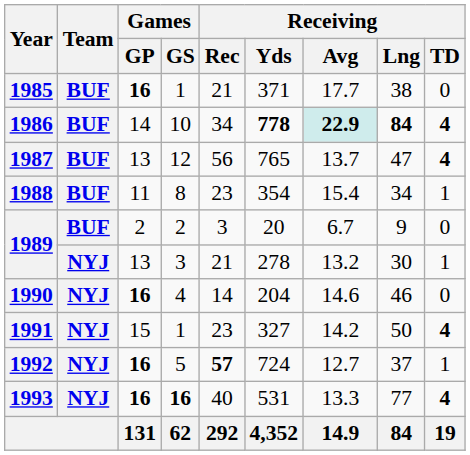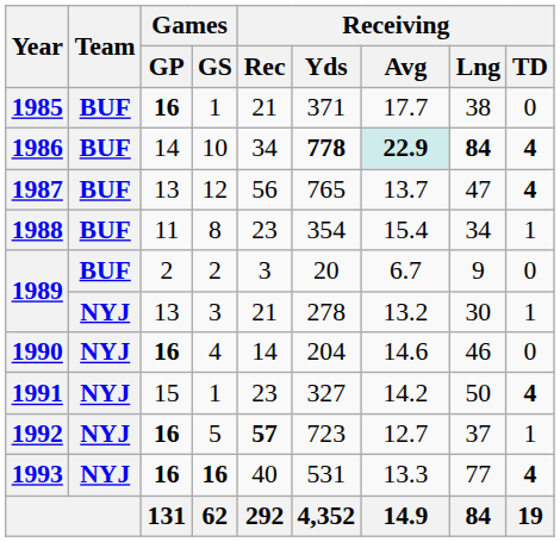 <table class="wikitable" style="text-align:center">
 <tr>
 <th rowspan="2">Year</th>
 <th rowspan="2">Team</th>
 <th colspan="2">Games</th>
 <th colspan="5">Receiving</th>
 </tr>
 <tr>
 <th>GP</th>
 <th>GS</th>
 <th>Rec</th>
 <th>Yds</th>
 <th>Avg</th>
 <th>Lng</th>
 <th>TD</th>
 </tr>
 <tr>
 <th><a href='#'>1985</a></th>
 <th><a href='#'>BUF</a></th>
 <td><strong>16</strong></td>
 <td>1</td>
 <td>21</td>
 <td>371</td>
 <td>17.7</td>
 <td>38</td>
 <td>0</td>
 </tr>
 <tr>
 <th><a href='#'>1986</a></th>
 <th><a href='#'>BUF</a></th>
 <td>14</td>
 <td>10</td>
 <td>34</td>
 <td><strong>778</strong></td>
 <td style="background:#cfecec; width:3em;"><strong>22.9</strong></td>
 <td><strong>84</strong></td>
 <td><strong>4</strong></td>
 </tr>
 <tr>
 <th><a href='#'>1987</a></th>
 <th><a href='#'>BUF</a></th>
 <td>13</td>
 <td>12</td>
 <td>56</td>
 <td>765</td>
 <td>13.7</td>
 <td>47</td>
 <td><strong>4</strong></td>
 </tr>
 <tr>
 <th><a href='#'>1988</a></th>
 <th><a href='#'>BUF</a></th>
 <td>11</td>
 <td>8</td>
 <td>23</td>
 <td>354</td>
 <td>15.4</td>
 <td>34</td>
 <td>1</td>
 </tr>
 <tr>
 <th rowspan="2"><a href='#'>1989</a></th>
 <th><a href='#'>BUF</a></th>
 <td>2</td>
 <td>2</td>
 <td>3</td>
 <td>20</td>
 <td>6.7</td>
 <td>9</td>
 <td>0</td>
 </tr>
 <tr>
 <th><a href='#'>NYJ</a></th>
 <td>13</td>
 <td>3</td>
 <td>21</td>
 <td>278</td>
 <td>13.2</td>
 <td>30</td>
 <td>1</td>
 </tr>
 <tr>
 <th><a href='#'>1990</a></th>
 <th><a href='#'>NYJ</a></th>
 <td><strong>16</strong></td>
 <td>4</td>
 <td>14</td>
 <td>204</td>
 <td>14.6</td>
 <td>46</td>
 <td>0</td>
 </tr>
 <tr>
 <th><a href='#'>1991</a></th>
 <th><a href='#'>NYJ</a></th>
 <td>15</td>
 <td>1</td>
 <td>23</td>
 <td>327</td>
 <td>14.2</td>
 <td>50</td>
 <td><strong>4</strong></td>
 </tr>
 <tr>
 <th><a href='#'>1992</a></th>
 <th><a href='#'>NYJ</a></th>
 <td><strong>16</strong></td>
 <td>5</td>
 <td><strong>57</strong></td>
-<td>724</td>
+<td>723</td>
 <td>12.7</td>
 <td>37</td>
 <td>1</td>
 </tr>
 <tr>
 <th><a href='#'>1993</a></th>
 <th><a href='#'>NYJ</a></th>
 <td><strong>16</strong></td>
 <td><strong>16</strong></td>
 <td>40</td>
 <td>531</td>
 <td>13.3</td>
 <td>77</td>
 <td><strong>4</strong></td>
 </tr>
 <tr>
 <th colspan="2"></th>
 <th>131</th>
 <th>62</th>
 <th>292</th>
 <th>4,352</th>
 <th>14.9</th>
 <th>84</th>
 <th>19</th>
 </tr>
 </table>
